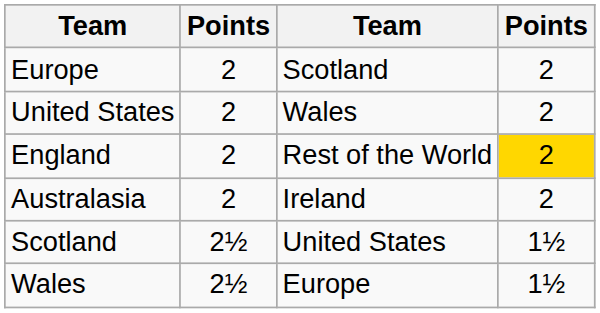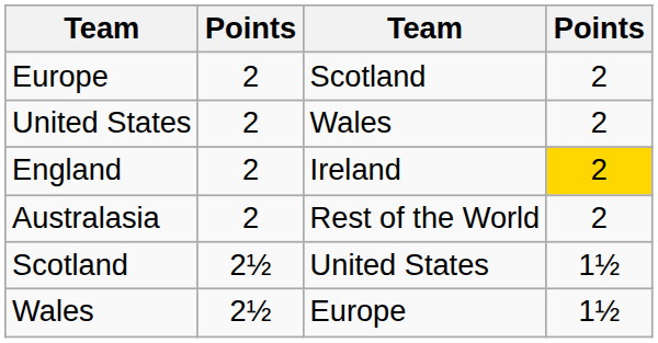 <table class="wikitable" style="text-align:center">
 <tr>
 <th>Team</th>
 <th>Points</th>
 <th>Team</th>
 <th>Points</th>
 </tr>
 <tr>
 <td align=left> Europe</td>
 <td>2</td>
 <td align=left> Scotland</td>
 <td>2</td>
 </tr>
 <tr>
 <td align=left> United States</td>
 <td>2</td>
 <td align=left> Wales</td>
 <td>2</td>
 </tr>
 <tr>
 <td align=left> England</td>
 <td>2</td>
-<td align=left>Rest of the World</td>
+<td align=left> Ireland</td>
 <td style="background: gold;">2</td>
 </tr>
 <tr>
 <td align=left>Australasia</td>
 <td>2</td>
-<td align=left> Ireland</td>
+<td align=left>Rest of the World</td>
 <td>2</td>
 </tr>
 <tr>
 <td align=left> Scotland</td>
 <td>2½</td>
 <td align=left> United States</td>
 <td>1½</td>
 </tr>
 <tr>
 <td align=left> Wales</td>
 <td>2½</td>
 <td align=left> Europe</td>
 <td>1½</td>
 </tr>
 </table>
